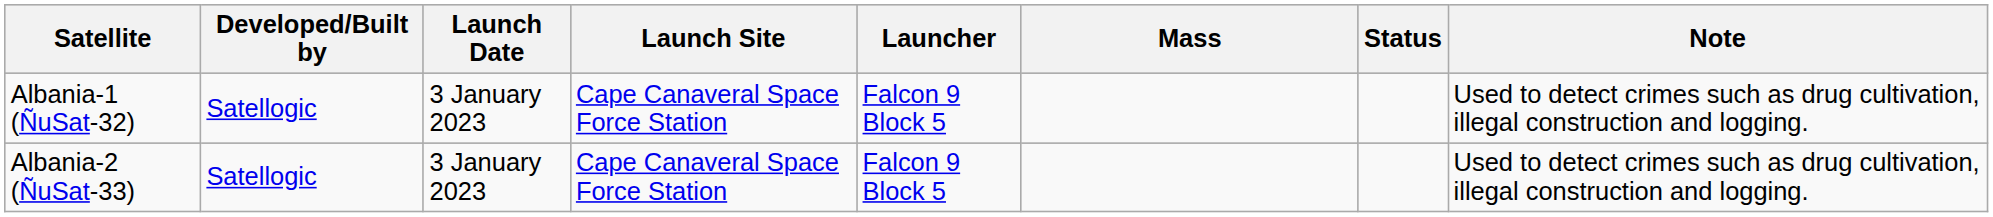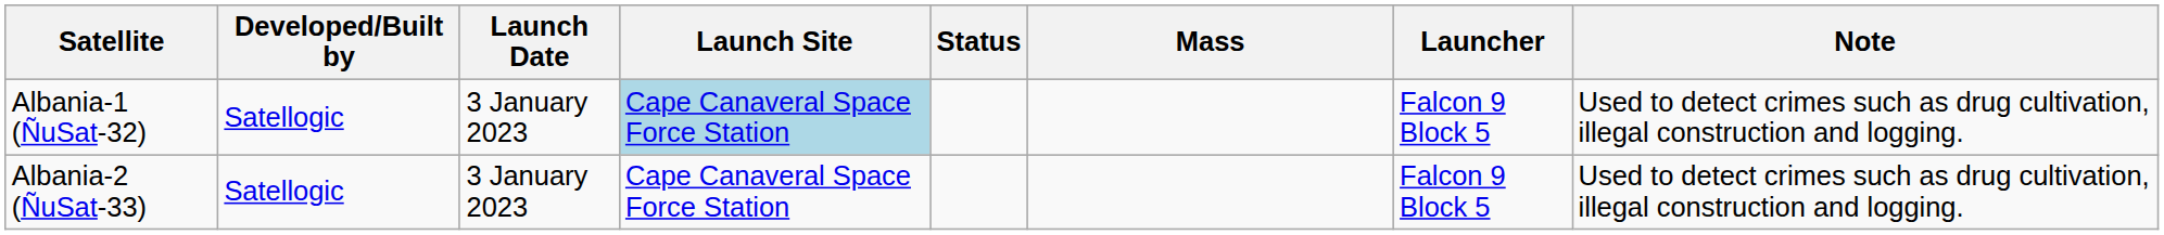 <table class="wikitable">
 <tr>
 <th>Satellite</th>
 <th>Developed/Built by</th>
 <th>Launch Date</th>
 <th>Launch Site</th>
+<th>Status</th>
+<th width="17%">Mass</th>
 <th>Launcher</th>
-<th width="17%">Mass</th>
-<th>Status</th>
 <th>Note</th>
 </tr>
 <tr>
 <td> Albania-1 (<a href='#'>ÑuSat</a>-32)  </td>
 <td> <a href='#'>Satellogic</a></td>
 <td>3 January 2023</td>
-<td> <a href='#'>Cape Canaveral Space Force Station</a></td>
+<td style="background: lightblue;"> <a href='#'>Cape Canaveral Space Force Station</a></td>
+<td></td>
+<td style="text-align:center;"></td>
 <td> <a href='#'>Falcon 9 Block 5</a></td>
-<td style="text-align:center;"></td>
-<td></td>
 <td>Used to detect crimes such as drug cultivation, illegal construction and logging.</td>
 </tr>
 <tr>
 <td> Albania-2 (<a href='#'>ÑuSat</a>-33)</td>
 <td> <a href='#'>Satellogic</a></td>
 <td>3 January 2023</td>
 <td> <a href='#'>Cape Canaveral Space Force Station</a></td>
+<td></td>
+<td style="text-align:center;"></td>
 <td> <a href='#'>Falcon 9 Block 5</a></td>
-<td style="text-align:center;"></td>
-<td></td>
 <td>Used to detect crimes such as drug cultivation, illegal construction and logging.</td>
 </tr>
 </table>
